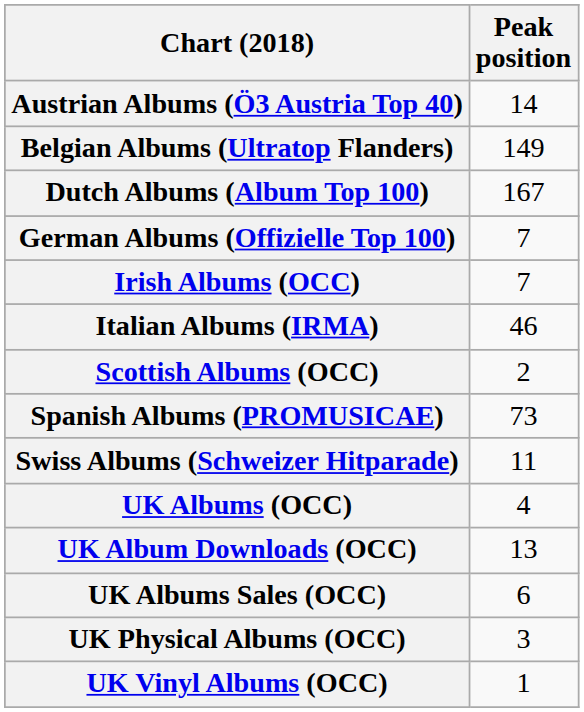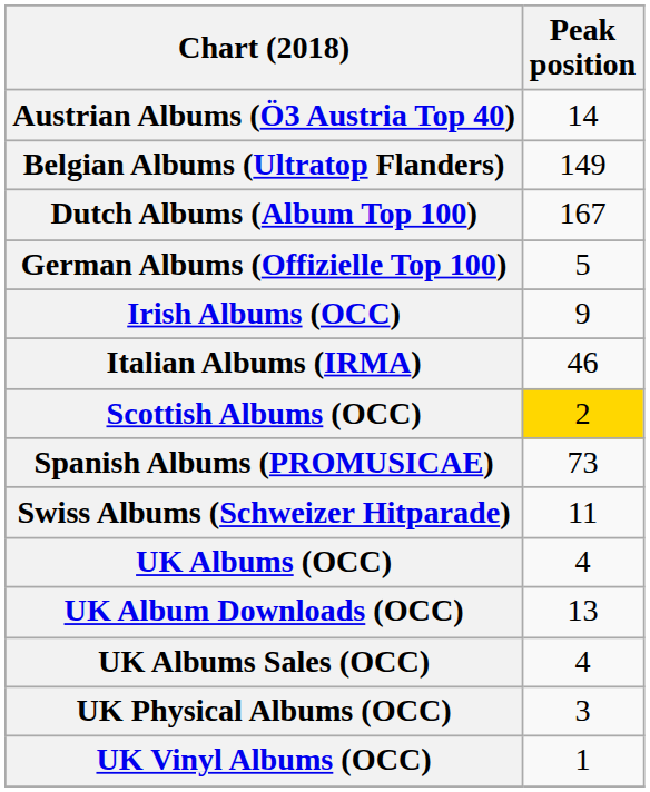 <table class="wikitable sortable plainrowheaders" style="text-align:center">
 <tr>
 <th scope="col">Chart (2018)</th>
 <th scope="col">Peak<br> position</th>
 </tr>
 <tr>
 <th scope="row">Austrian Albums (<a href='#'>Ö3 Austria Top 40</a>)</th>
 <td>14</td>
 </tr>
 <tr>
 <th scope="row">Belgian Albums (<a href='#'>Ultratop</a> Flanders)</th>
 <td>149</td>
 </tr>
 <tr>
 <th scope="row">Dutch Albums (<a href='#'>Album Top 100</a>)</th>
 <td>167</td>
 </tr>
 <tr>
 <th scope="row">German Albums (<a href='#'>Offizielle Top 100</a>)</th>
-<td>7</td>
+<td>5</td>
 </tr>
 <tr>
 <th scope="row"><a href='#'>Irish Albums</a> (<a href='#'>OCC</a>)</th>
-<td>7</td>
+<td>9</td>
 </tr>
 <tr>
 <th scope="row">Italian Albums (<a href='#'>IRMA</a>)</th>
 <td>46</td>
 </tr>
 <tr>
 <th scope="row"><a href='#'>Scottish Albums</a> (OCC)</th>
-<td>2</td>
+<td style="background: gold;">2</td>
 </tr>
 <tr>
 <th scope="row">Spanish Albums (<a href='#'>PROMUSICAE</a>)</th>
 <td>73</td>
 </tr>
 <tr>
 <th scope="row">Swiss Albums (<a href='#'>Schweizer Hitparade</a>)</th>
 <td>11</td>
 </tr>
 <tr>
 <th scope="row"><a href='#'>UK Albums</a> (OCC)</th>
 <td>4</td>
 </tr>
 <tr>
 <th scope="row"><a href='#'>UK Album Downloads</a> (OCC)</th>
 <td>13</td>
 </tr>
 <tr>
 <th scope="row">UK Albums Sales (OCC)</th>
-<td>6</td>
+<td>4</td>
 </tr>
 <tr>
 <th scope="row">UK Physical Albums (OCC)</th>
 <td>3</td>
 </tr>
 <tr>
 <th scope="row"><a href='#'>UK Vinyl Albums</a> (OCC)</th>
 <td>1</td>
 </tr>
 </table>
